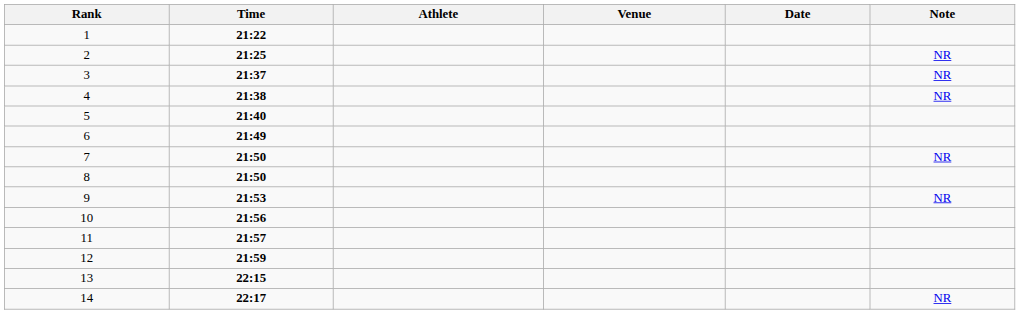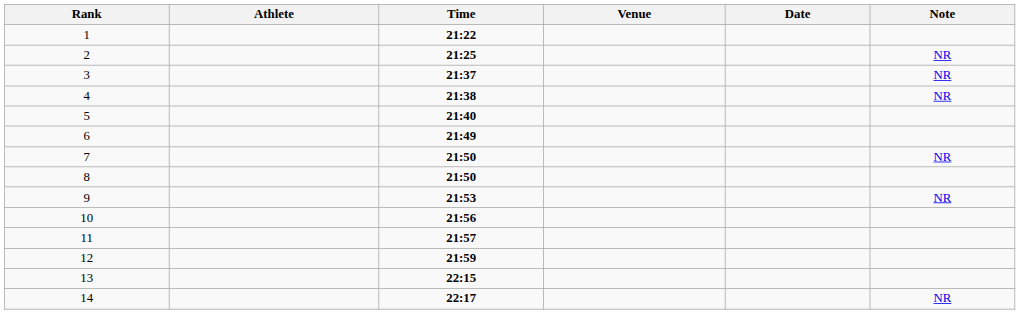 <table class="wikitable" style="text-align:center; width:100%">
 <tr>
 <th>Rank</th>
+<th>Athlete</th>
 <th>Time</th>
-<th>Athlete</th>
 <th>Venue</th>
 <th>Date</th>
 <th>Note</th>
 </tr>
 <tr>
 <td>1</td>
+<td align=left></td>
 <td><strong>21:22</strong></td>
-<td align=left></td>
 <td></td>
 <td></td>
 <td></td>
 </tr>
 <tr>
 <td>2</td>
+<td align=left></td>
 <td><strong>21:25</strong></td>
-<td align=left></td>
 <td></td>
 <td></td>
 <td><a href='#'>NR</a></td>
 </tr>
 <tr>
 <td>3</td>
+<td align=left></td>
 <td><strong>21:37</strong></td>
-<td align=left></td>
 <td></td>
 <td></td>
 <td><a href='#'>NR</a></td>
 </tr>
 <tr>
 <td>4</td>
+<td align=left></td>
 <td><strong>21:38</strong></td>
-<td align=left></td>
 <td></td>
 <td></td>
 <td><a href='#'>NR</a></td>
 </tr>
 <tr>
 <td>5</td>
+<td align=left></td>
 <td><strong>21:40</strong></td>
-<td align=left></td>
 <td></td>
 <td></td>
 <td></td>
 </tr>
 <tr>
 <td>6</td>
+<td align=left></td>
 <td><strong>21:49</strong></td>
-<td align=left></td>
 <td></td>
 <td></td>
 <td></td>
 </tr>
 <tr>
 <td>7</td>
+<td align=left></td>
 <td><strong>21:50</strong></td>
-<td align=left></td>
 <td></td>
 <td></td>
 <td><a href='#'>NR</a></td>
 </tr>
 <tr>
 <td>8</td>
+<td align=left></td>
 <td><strong>21:50</strong></td>
-<td align=left></td>
 <td></td>
 <td></td>
 <td></td>
 </tr>
 <tr>
 <td>9</td>
+<td align=left></td>
 <td><strong>21:53</strong></td>
-<td align=left></td>
 <td></td>
 <td></td>
 <td><a href='#'>NR</a></td>
 </tr>
 <tr>
 <td>10</td>
+<td align=left></td>
 <td><strong>21:56</strong></td>
-<td align=left></td>
 <td></td>
 <td></td>
 <td></td>
 </tr>
 <tr>
 <td>11</td>
+<td align=left></td>
 <td><strong>21:57</strong></td>
-<td align=left></td>
 <td></td>
 <td></td>
 <td></td>
 </tr>
 <tr>
 <td>12</td>
+<td align=left></td>
 <td><strong>21:59</strong></td>
-<td align=left></td>
 <td></td>
 <td></td>
 <td></td>
 </tr>
 <tr>
 <td>13</td>
+<td align=left></td>
 <td><strong>22:15</strong></td>
-<td align=left></td>
 <td></td>
 <td></td>
 <td></td>
 </tr>
 <tr>
 <td>14</td>
+<td align=left></td>
 <td><strong>22:17</strong></td>
-<td align=left></td>
 <td></td>
 <td></td>
 <td><a href='#'>NR</a></td>
 </tr>
 </table>
